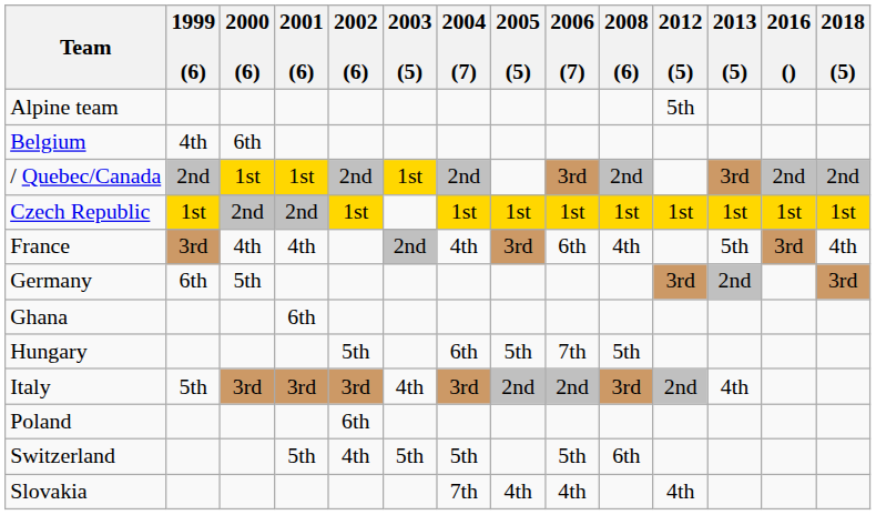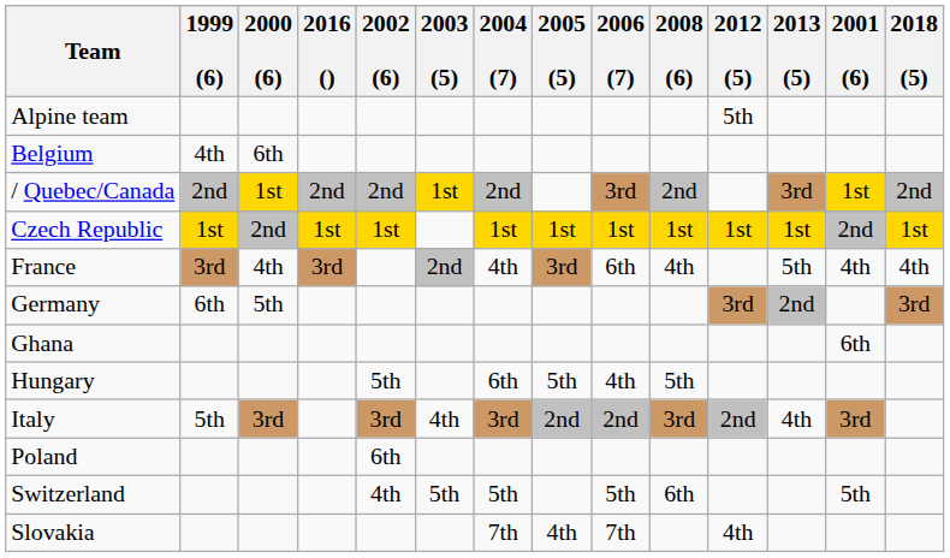 <table class="wikitable collapsible"  style="text-align:center;">
 <tr style="background:#cccccc;">
 <th>Team</th>
 <th>1999<br><br>(6)</th>
 <th>2000<br><br>(6)</th>
-<th>2001<br><br>(6)</th>
+<th>2016<br><br>()</th>
 <th>2002<br><br>(6)</th>
 <th>2003<br><br>(5)</th>
 <th>2004<br><br>(7)</th>
 <th>2005<br><br>(5)</th>
 <th>2006<br><br>(7)</th>
 <th>2008<br><br>(6)</th>
 <th>2012<br><br>(5)</th>
 <th>2013<br><br>(5)</th>
-<th>2016<br><br>()</th>
+<th>2001<br><br>(6)</th>
 <th>2018<br><br>(5)</th>
 </tr>
 <tr>
 <td align=left>  Alpine team</td>
 <td></td>
 <td></td>
 <td></td>
 <td></td>
 <td></td>
 <td></td>
 <td></td>
 <td></td>
 <td></td>
 <td>5th</td>
 <td></td>
 <td></td>
 <td></td>
 </tr>
 <tr>
 <td align=left> <a href='#'>Belgium</a></td>
 <td>4th</td>
 <td>6th</td>
 <td></td>
 <td></td>
 <td></td>
 <td></td>
 <td></td>
 <td></td>
 <td></td>
 <td></td>
 <td></td>
 <td></td>
 <td></td>
 </tr>
 <tr>
 <td align=left>/ <a href='#'>Quebec/Canada</a></td>
 <td bgcolor=silver>2nd</td>
 <td bgcolor=gold>1st</td>
-<td bgcolor=gold>1st</td>
+<td bgcolor=silver>2nd</td>
 <td bgcolor=silver>2nd</td>
 <td bgcolor=gold>1st</td>
 <td bgcolor=silver>2nd</td>
 <td></td>
 <td bgcolor=cc9966>3rd</td>
 <td bgcolor=silver>2nd</td>
 <td></td>
 <td bgcolor=cc9966>3rd</td>
-<td bgcolor=silver>2nd</td>
+<td bgcolor=gold>1st</td>
 <td bgcolor=silver>2nd</td>
 </tr>
 <tr>
 <td align=left> <a href='#'>Czech Republic</a></td>
 <td bgcolor=gold>1st</td>
 <td bgcolor=silver>2nd</td>
-<td bgcolor=silver>2nd</td>
+<td bgcolor=gold>1st</td>
 <td bgcolor=gold>1st</td>
 <td></td>
 <td bgcolor=gold>1st</td>
 <td bgcolor=gold>1st</td>
 <td bgcolor=gold>1st</td>
 <td bgcolor=gold>1st</td>
 <td bgcolor=gold>1st</td>
 <td bgcolor=gold>1st</td>
-<td bgcolor=gold>1st</td>
+<td bgcolor=silver>2nd</td>
 <td bgcolor=gold>1st</td>
 </tr>
 <tr>
 <td align=left> France</td>
 <td bgcolor=cc9966>3rd</td>
 <td>4th</td>
-<td>4th</td>
+<td bgcolor=cc9966>3rd</td>
 <td></td>
 <td bgcolor=silver>2nd</td>
 <td>4th</td>
 <td bgcolor=cc9966>3rd</td>
 <td>6th</td>
 <td>4th</td>
 <td></td>
 <td>5th</td>
-<td bgcolor=cc9966>3rd</td>
+<td>4th</td>
 <td>4th</td>
 </tr>
 <tr>
 <td align=left> Germany</td>
 <td>6th</td>
 <td>5th</td>
 <td></td>
 <td></td>
 <td></td>
 <td></td>
 <td></td>
 <td></td>
 <td></td>
 <td bgcolor=cc9966>3rd</td>
 <td bgcolor=silver>2nd</td>
 <td></td>
 <td bgcolor=cc9966>3rd</td>
 </tr>
 <tr>
 <td align=left> Ghana</td>
 <td></td>
 <td></td>
-<td>6th</td>
 <td></td>
 <td></td>
 <td></td>
 <td></td>
 <td></td>
 <td></td>
 <td></td>
 <td></td>
 <td></td>
+<td>6th</td>
 <td></td>
 </tr>
 <tr>
 <td align=left> Hungary</td>
 <td></td>
 <td></td>
 <td></td>
 <td>5th</td>
 <td></td>
 <td>6th</td>
 <td>5th</td>
-<td>7th</td>
+<td>4th</td>
 <td>5th</td>
 <td></td>
 <td></td>
 <td></td>
 <td></td>
 </tr>
 <tr>
 <td align=left> Italy</td>
 <td>5th</td>
 <td bgcolor=cc9966>3rd</td>
-<td bgcolor=cc9966>3rd</td>
+<td></td>
 <td bgcolor=cc9966>3rd</td>
 <td>4th</td>
 <td bgcolor=cc9966>3rd</td>
 <td bgcolor=silver>2nd</td>
 <td bgcolor=silver>2nd</td>
 <td bgcolor=cc9966>3rd</td>
 <td bgcolor=silver>2nd</td>
 <td>4th</td>
-<td></td>
+<td bgcolor=cc9966>3rd</td>
 <td></td>
 </tr>
 <tr>
 <td align=left> Poland</td>
 <td></td>
 <td></td>
 <td></td>
 <td>6th</td>
 <td></td>
 <td></td>
 <td></td>
 <td></td>
 <td></td>
 <td></td>
 <td></td>
 <td></td>
 <td></td>
 </tr>
 <tr>
 <td align=left> Switzerland</td>
 <td></td>
 <td></td>
-<td>5th</td>
+<td></td>
 <td>4th</td>
 <td>5th</td>
 <td>5th</td>
 <td></td>
 <td>5th</td>
 <td>6th</td>
 <td></td>
 <td></td>
-<td></td>
+<td>5th</td>
 <td></td>
 </tr>
 <tr>
 <td align=left> Slovakia</td>
 <td></td>
 <td></td>
 <td></td>
 <td></td>
 <td></td>
 <td>7th</td>
 <td>4th</td>
-<td>4th</td>
+<td>7th</td>
 <td></td>
 <td>4th</td>
 <td></td>
 <td></td>
 <td></td>
 </tr>
 </table>
